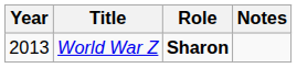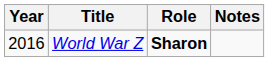 <table class="wikitable">
 <tr>
 <th>Year</th>
 <th>Title</th>
 <th>Role</th>
 <th>Notes</th>
 </tr>
 <tr>
-<td>2013</td>
+<td>2016</td>
 <td><em><a href='#'>World War Z</a></em></td>
 <td><strong>Sharon</strong></td>
 <td></td>
 </tr>
 </table>
